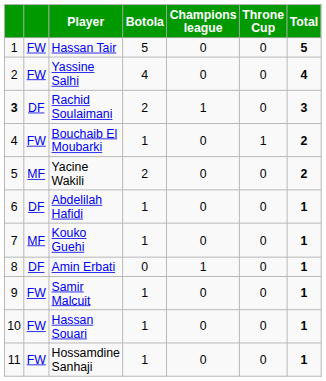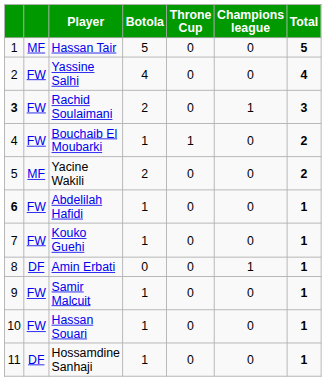 <table class="wikitable" style="width:60%; text-align:center; font-size:95%; text-align:centre;">
 <tr>
 <th style="background:#009900; color:white;"></th>
 <th style="background:#009900; color:white;"></th>
 <th style="background:#009900; color:white;">Player</th>
 <th style="background:#009900; color:white;">Botola</th>
+<th style="background:#009900; color:white;">Throne Cup</th>
 <th style="background:#009900; color:white;">Champions league</th>
-<th style="background:#009900; color:white;">Throne Cup</th>
 <th style="background:#009900; color:white;">Total</th>
 </tr>
 <tr>
 <td rowspan="-">1</td>
-<td><a href='#'>FW</a></td>
+<td><a href='#'>MF</a></td>
 <td rowspan="-" style="text-align:left;"> <a href='#'>Hassan Tair</a></td>
 <td rowspan="-">5</td>
 <td rowspan="-">0</td>
 <td rowspan="-">0</td>
 <td rowspan="-"><strong>5</strong></td>
 </tr>
 <tr>
 <td rowspan="-">2</td>
 <td><a href='#'>FW</a></td>
 <td rowspan="-" style="text-align:left;"> <a href='#'>Yassine Salhi</a></td>
 <td rowspan="-">4</td>
 <td rowspan="-">0</td>
 <td rowspan="-">0</td>
 <td rowspan="-"><strong>4</strong></td>
 </tr>
 <tr>
 <td rowspan="-"><strong>3</strong></td>
-<td rowspan="-"><a href='#'>DF</a></td>
+<td><a href='#'>FW</a></td>
 <td rowspan="-" style="text-align:left;"> <a href='#'>Rachid Soulaimani</a></td>
 <td rowspan="-">2</td>
+<td rowspan="-">0</td>
 <td rowspan="-">1</td>
-<td rowspan="-">0</td>
 <td rowspan="-"><strong>3</strong></td>
 </tr>
 <tr>
 <td rowspan="-">4</td>
 <td><a href='#'>FW</a></td>
 <td rowspan="-" style="text-align:left;"> <a href='#'>Bouchaib El Moubarki</a></td>
 <td rowspan="-">1</td>
+<td rowspan="-">1</td>
 <td rowspan="-">0</td>
-<td rowspan="-">1</td>
 <td rowspan="-"><strong>2</strong></td>
 </tr>
 <tr>
 <td rowspan="-">5</td>
 <td><a href='#'>MF</a></td>
 <td rowspan="-" style="text-align:left;"> Yacine Wakili</td>
 <td rowspan="-">2</td>
 <td rowspan="-">0</td>
 <td rowspan="-">0</td>
 <td rowspan="-"><strong>2</strong></td>
 </tr>
 <tr>
-<td rowspan="-">6</td>
-<td><a href='#'>DF</a></td>
+<td rowspan="-"><strong>6</strong></td>
+<td><a href='#'>FW</a></td>
 <td style="text-align:left;"> <a href='#'>Abdelilah Hafidi</a></td>
 <td rowspan="-">1</td>
 <td rowspan="-">0</td>
 <td rowspan="-">0</td>
 <td rowspan="-"><strong>1</strong></td>
 </tr>
 <tr>
 <td rowspan="-">7</td>
-<td><a href='#'>MF</a></td>
+<td><a href='#'>FW</a></td>
 <td rowspan="-" style="text-align:left;"> <a href='#'>Kouko Guehi</a></td>
 <td rowspan="-">1</td>
 <td rowspan="-">0</td>
 <td rowspan="-">0</td>
 <td rowspan="-"><strong>1</strong></td>
 </tr>
 <tr>
 <td>8</td>
 <td><a href='#'>DF</a></td>
 <td rowspan="-" style="text-align:left;"> <a href='#'>Amin Erbati</a></td>
 <td>0</td>
+<td>0</td>
 <td>1</td>
-<td>0</td>
 <td><strong>1</strong></td>
 </tr>
 <tr>
 <td rowspan="-">9</td>
 <td><a href='#'>FW</a></td>
 <td rowspan="-" style="text-align:left;"> <a href='#'>Samir Malcuit</a></td>
 <td rowspan="-">1</td>
 <td rowspan="-">0</td>
 <td rowspan="-">0</td>
 <td rowspan="-"><strong>1</strong></td>
 </tr>
 <tr>
 <td rowspan="-">10</td>
 <td><a href='#'>FW</a></td>
 <td rowspan="-" style="text-align:left;"> <a href='#'>Hassan Souari</a></td>
 <td rowspan="-">1</td>
 <td rowspan="-">0</td>
 <td rowspan="-">0</td>
 <td rowspan="-"><strong>1</strong></td>
 </tr>
 <tr>
 <td rowspan="-">11</td>
-<td><a href='#'>FW</a></td>
+<td rowspan="-"><a href='#'>DF</a></td>
 <td rowspan="-" style="text-align:left;"> Hossamdine Sanhaji</td>
 <td rowspan="-">1</td>
 <td rowspan="-">0</td>
 <td rowspan="-">0</td>
 <td rowspan="-"><strong>1</strong></td>
 </tr>
 </table>
